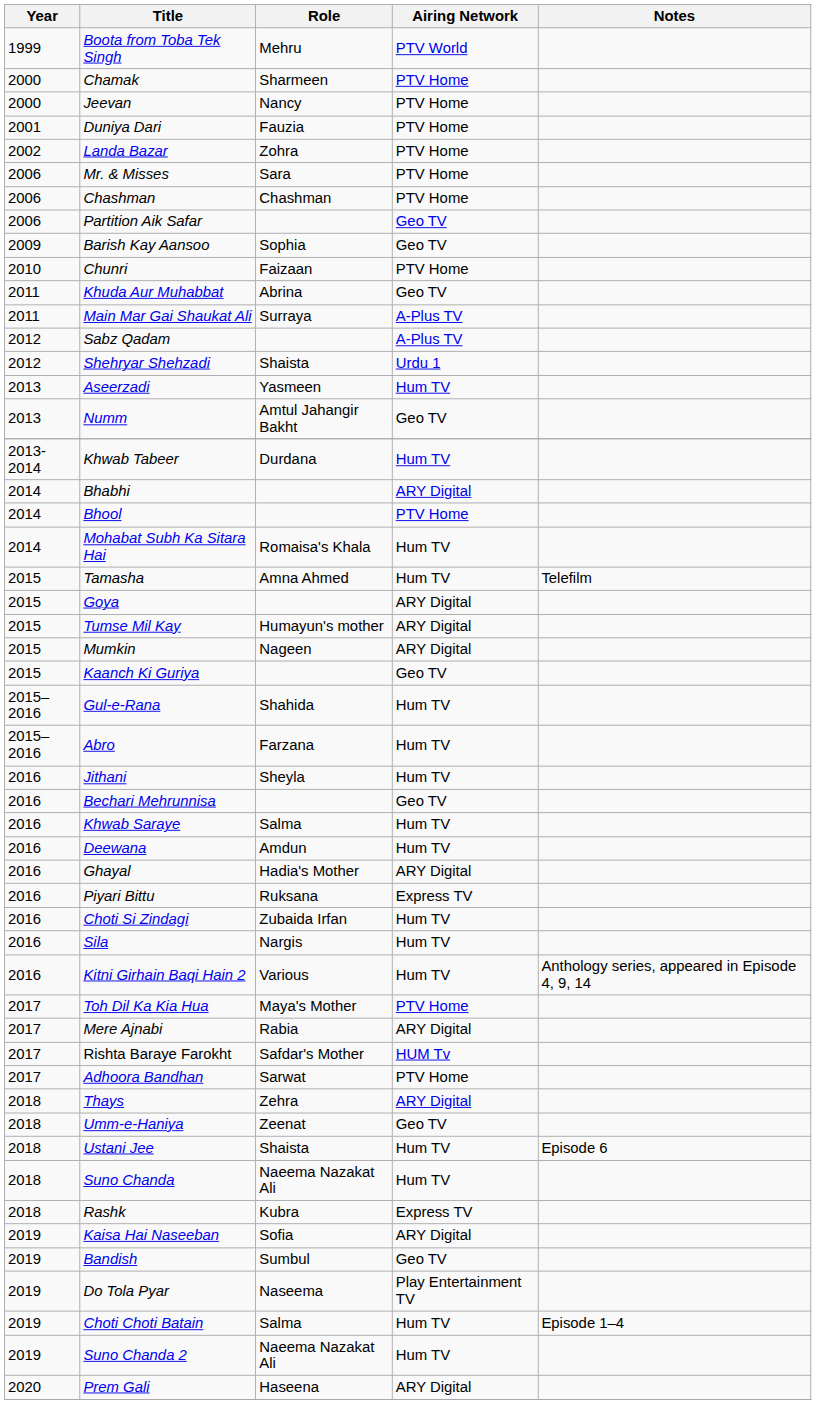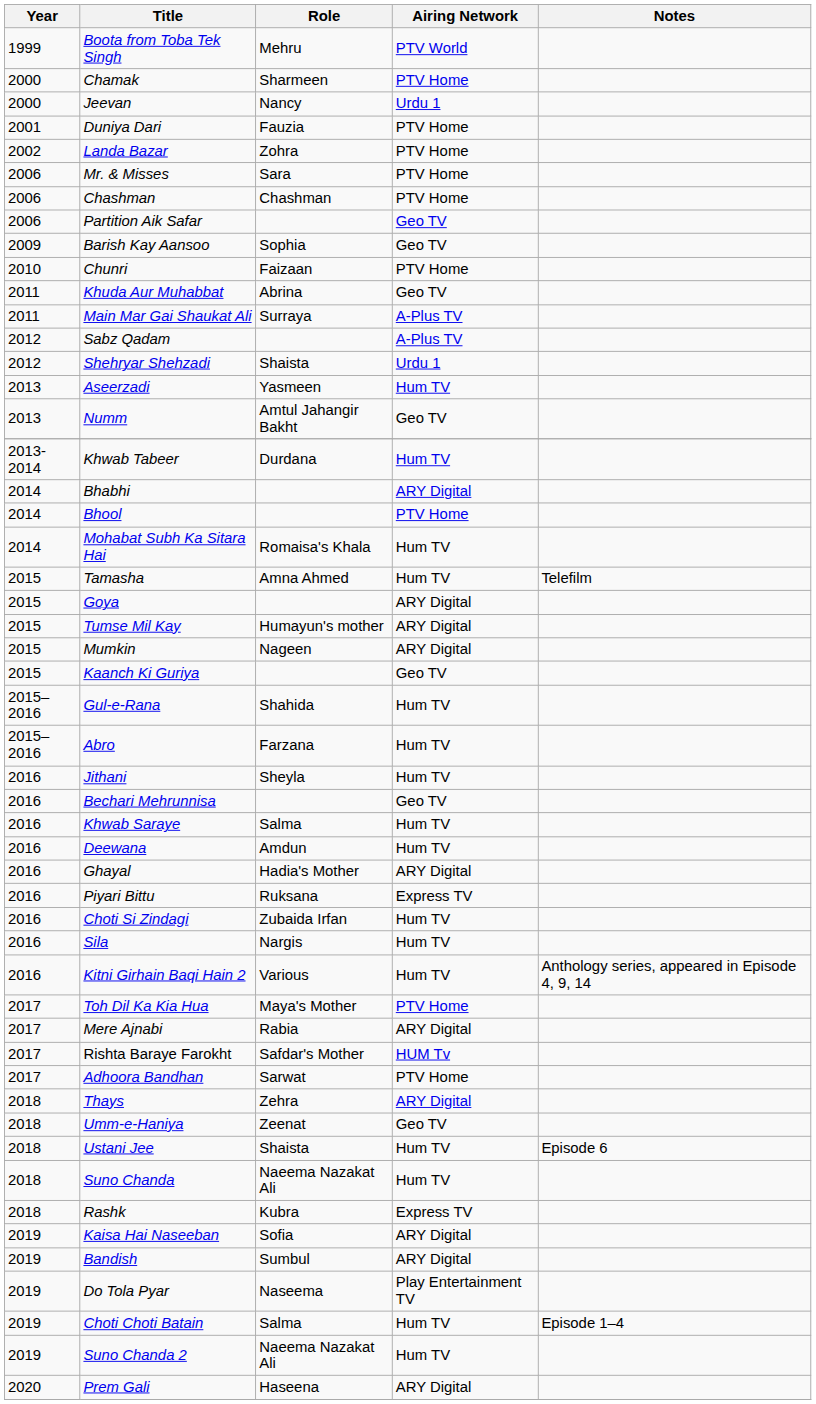 <table class="wikitable">
 <tr>
 <th>Year</th>
 <th>Title</th>
 <th>Role</th>
 <th>Airing Network</th>
 <th>Notes</th>
 </tr>
 <tr>
 <td>1999</td>
 <td><em><a href='#'>Boota from Toba Tek Singh</a></em></td>
 <td>Mehru</td>
 <td><a href='#'>PTV World</a></td>
 <td></td>
 </tr>
 <tr>
 <td>2000</td>
 <td><em>Chamak</em></td>
 <td>Sharmeen</td>
 <td><a href='#'>PTV Home</a></td>
 <td></td>
 </tr>
 <tr>
 <td>2000</td>
 <td><em>Jeevan</em></td>
 <td>Nancy</td>
-<td>PTV Home</td>
+<td><a href='#'>Urdu 1</a></td>
 <td></td>
 </tr>
 <tr>
 <td>2001</td>
 <td><em>Duniya Dari</em></td>
 <td>Fauzia</td>
 <td>PTV Home</td>
 <td></td>
 </tr>
 <tr>
 <td>2002</td>
 <td><em><a href='#'>Landa Bazar</a></em></td>
 <td>Zohra</td>
 <td>PTV Home</td>
 <td></td>
 </tr>
 <tr>
 <td>2006</td>
 <td><em>Mr. & Misses</em></td>
 <td>Sara</td>
 <td>PTV Home</td>
 <td></td>
 </tr>
 <tr>
 <td>2006</td>
 <td><em>Chashman</em></td>
 <td>Chashman</td>
 <td>PTV Home</td>
 <td></td>
 </tr>
 <tr>
 <td>2006</td>
 <td><em>Partition Aik Safar</em></td>
 <td></td>
 <td><a href='#'>Geo TV</a></td>
 <td></td>
 </tr>
 <tr>
 <td>2009</td>
 <td><em>Barish Kay Aansoo</em></td>
 <td>Sophia</td>
 <td>Geo TV</td>
 <td></td>
 </tr>
 <tr>
 <td>2010</td>
 <td><em>Chunri</em></td>
 <td>Faizaan</td>
 <td>PTV Home</td>
 <td></td>
 </tr>
 <tr>
 <td>2011</td>
 <td><em><a href='#'>Khuda Aur Muhabbat</a></em></td>
 <td>Abrina</td>
 <td>Geo TV</td>
 <td></td>
 </tr>
 <tr>
 <td>2011</td>
 <td><em><a href='#'>Main Mar Gai Shaukat Ali</a></em></td>
 <td>Surraya</td>
 <td><a href='#'>A-Plus TV</a></td>
 <td></td>
 </tr>
 <tr>
 <td>2012</td>
 <td><em>Sabz Qadam</em></td>
 <td></td>
 <td><a href='#'>A-Plus TV</a></td>
 <td></td>
 </tr>
 <tr>
 <td>2012</td>
 <td><em><a href='#'>Shehryar Shehzadi</a></em></td>
 <td>Shaista</td>
 <td><a href='#'>Urdu 1</a></td>
 <td></td>
 </tr>
 <tr>
 <td>2013</td>
 <td><em><a href='#'>Aseerzadi</a></em></td>
 <td>Yasmeen</td>
 <td><a href='#'>Hum TV</a></td>
 <td></td>
 </tr>
 <tr>
 <td>2013</td>
 <td><em><a href='#'>Numm</a></em></td>
 <td>Amtul Jahangir Bakht</td>
 <td>Geo TV</td>
 <td></td>
 </tr>
 <tr>
 </tr>
 <tr>
 <td>2013-2014</td>
 <td><em>Khwab Tabeer</em></td>
 <td>Durdana</td>
 <td><a href='#'>Hum TV</a></td>
 <td></td>
 </tr>
 <tr>
 <td>2014</td>
 <td><em>Bhabhi</em></td>
 <td></td>
 <td><a href='#'>ARY Digital</a></td>
 <td></td>
 </tr>
 <tr>
 <td>2014</td>
 <td><em><a href='#'>Bhool</a></em></td>
 <td></td>
 <td><a href='#'>PTV Home</a></td>
 <td></td>
 </tr>
 <tr>
 <td>2014</td>
 <td><em><a href='#'>Mohabat Subh Ka Sitara Hai</a></em></td>
 <td>Romaisa's Khala</td>
 <td>Hum TV</td>
 <td></td>
 </tr>
 <tr>
 <td>2015</td>
 <td><em>Tamasha</em></td>
 <td>Amna Ahmed</td>
 <td>Hum TV</td>
 <td>Telefilm</td>
 </tr>
 <tr>
 <td>2015</td>
 <td><em><a href='#'>Goya</a></em></td>
 <td></td>
 <td>ARY Digital</td>
 <td></td>
 </tr>
 <tr>
 <td>2015</td>
 <td><em><a href='#'>Tumse Mil Kay</a></em></td>
 <td>Humayun's mother</td>
 <td>ARY Digital</td>
 <td></td>
 </tr>
 <tr>
 <td>2015</td>
 <td><em>Mumkin</em></td>
 <td>Nageen</td>
 <td>ARY Digital</td>
 <td></td>
 </tr>
 <tr>
 <td>2015</td>
 <td><em><a href='#'>Kaanch Ki Guriya</a></em></td>
 <td></td>
 <td>Geo TV</td>
 <td></td>
 </tr>
 <tr>
 <td>2015–2016</td>
 <td><em><a href='#'>Gul-e-Rana</a></em></td>
 <td>Shahida</td>
 <td>Hum TV</td>
 <td></td>
 </tr>
 <tr>
 <td>2015–2016</td>
 <td><em><a href='#'>Abro</a></em></td>
 <td>Farzana</td>
 <td>Hum TV</td>
 <td></td>
 </tr>
 <tr>
 <td>2016</td>
 <td><em><a href='#'>Jithani</a></em></td>
 <td>Sheyla</td>
 <td>Hum TV</td>
 <td></td>
 </tr>
 <tr>
 <td>2016</td>
 <td><em><a href='#'>Bechari Mehrunnisa</a></em></td>
 <td></td>
 <td>Geo TV</td>
 <td></td>
 </tr>
 <tr>
 <td>2016</td>
 <td><em><a href='#'>Khwab Saraye</a></em></td>
 <td>Salma</td>
 <td>Hum TV</td>
 <td></td>
 </tr>
 <tr>
 <td>2016</td>
 <td><em><a href='#'>Deewana</a></em></td>
 <td>Amdun</td>
 <td>Hum TV</td>
 <td></td>
 </tr>
 <tr>
 <td>2016</td>
 <td><em>Ghayal</em></td>
 <td>Hadia's Mother</td>
 <td>ARY Digital</td>
 <td></td>
 </tr>
 <tr>
 <td>2016</td>
 <td><em>Piyari Bittu</em></td>
 <td>Ruksana</td>
 <td>Express TV</td>
 <td></td>
 </tr>
 <tr>
 <td>2016</td>
 <td><em><a href='#'>Choti Si Zindagi</a> </em></td>
 <td>Zubaida Irfan</td>
 <td>Hum TV</td>
 <td></td>
 </tr>
 <tr>
 <td>2016</td>
 <td><em><a href='#'>Sila</a></em></td>
 <td>Nargis</td>
 <td>Hum TV</td>
 <td></td>
 </tr>
 <tr>
 <td>2016</td>
 <td><em><a href='#'>Kitni Girhain Baqi Hain 2</a></em></td>
 <td>Various</td>
 <td>Hum TV</td>
 <td>Anthology series, appeared in Episode 4, 9, 14</td>
 </tr>
 <tr>
 <td>2017</td>
 <td><em><a href='#'>Toh Dil Ka Kia Hua</a></em></td>
 <td>Maya's Mother</td>
 <td><a href='#'>PTV Home</a></td>
 <td></td>
 </tr>
 <tr>
 <td>2017</td>
 <td><em>Mere Ajnabi</em></td>
 <td>Rabia</td>
 <td>ARY Digital</td>
 <td></td>
 </tr>
 <tr>
 <td>2017</td>
 <td>Rishta Baraye Farokht</td>
 <td>Safdar's Mother</td>
 <td><a href='#'>HUM Tv</a></td>
 <td></td>
 </tr>
 <tr>
 <td>2017</td>
 <td><em><a href='#'>Adhoora Bandhan</a></em></td>
 <td>Sarwat</td>
 <td>PTV Home</td>
 <td></td>
 </tr>
 <tr>
 <td>2018</td>
 <td><em><a href='#'>Thays</a></em></td>
 <td>Zehra</td>
 <td><a href='#'>ARY Digital</a></td>
 <td></td>
 </tr>
 <tr>
 <td>2018</td>
 <td><em><a href='#'>Umm-e-Haniya</a></em></td>
 <td>Zeenat</td>
 <td>Geo TV</td>
 <td></td>
 </tr>
 <tr>
 <td>2018</td>
 <td><em><a href='#'>Ustani Jee</a></em></td>
 <td>Shaista</td>
 <td>Hum TV</td>
 <td>Episode 6</td>
 </tr>
 <tr>
 <td>2018</td>
 <td><em><a href='#'>Suno Chanda</a></em></td>
 <td>Naeema Nazakat Ali</td>
 <td>Hum TV</td>
 <td></td>
 </tr>
 <tr>
 <td>2018</td>
 <td><em>Rashk</em></td>
 <td>Kubra</td>
 <td>Express TV</td>
 <td></td>
 </tr>
 <tr>
 <td>2019</td>
 <td><em><a href='#'>Kaisa Hai Naseeban</a></em></td>
 <td>Sofia</td>
 <td>ARY Digital</td>
 <td></td>
 </tr>
 <tr>
 <td>2019</td>
 <td><em><a href='#'>Bandish</a></em></td>
 <td>Sumbul</td>
-<td>Geo TV</td>
+<td>ARY Digital</td>
 <td></td>
 </tr>
 <tr>
 <td>2019</td>
 <td><em>Do Tola Pyar</em></td>
 <td>Naseema</td>
 <td>Play Entertainment TV</td>
 <td></td>
 </tr>
 <tr>
 <td>2019</td>
 <td><em><a href='#'>Choti Choti Batain</a></em></td>
 <td>Salma</td>
 <td>Hum TV</td>
 <td>Episode 1–4</td>
 </tr>
 <tr>
 <td>2019</td>
 <td><em><a href='#'>Suno Chanda 2</a></em></td>
 <td>Naeema Nazakat Ali</td>
 <td>Hum TV</td>
 <td></td>
 </tr>
 <tr>
 <td>2020</td>
 <td><em><a href='#'>Prem Gali</a></em></td>
 <td>Haseena</td>
 <td>ARY Digital</td>
 <td></td>
 </tr>
 <tr>
 </tr>
 </table>
